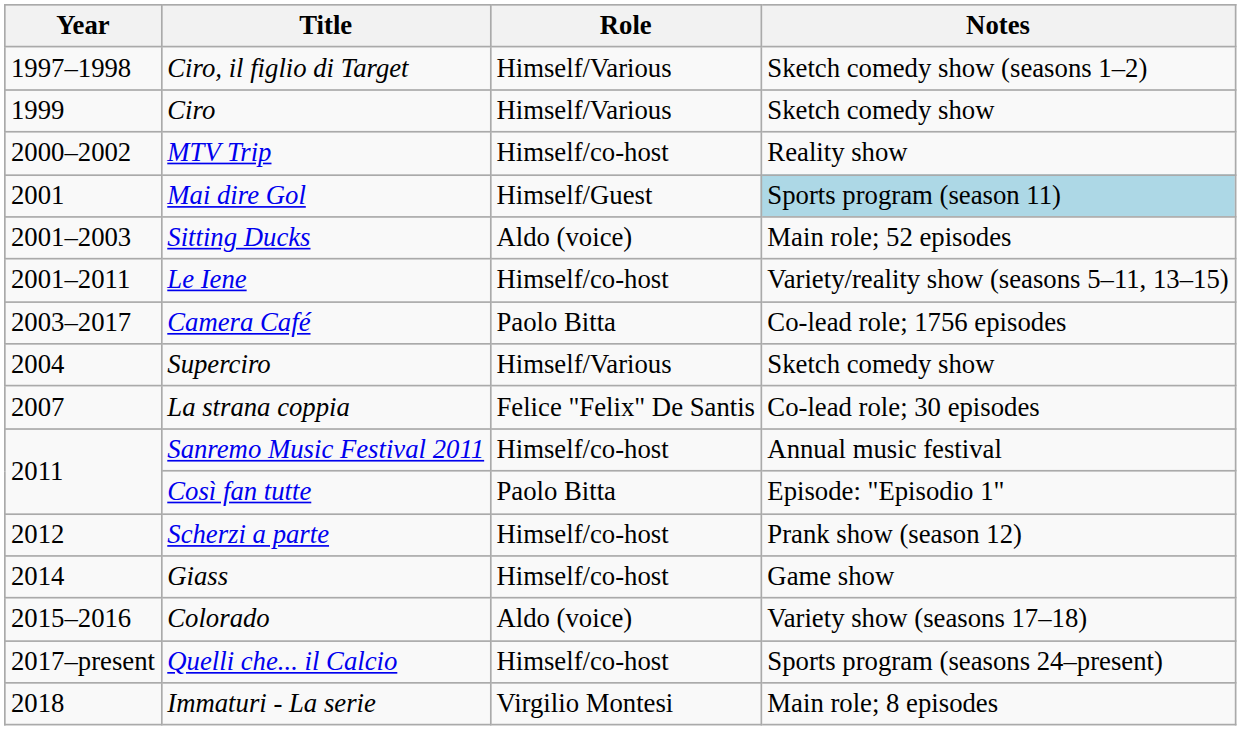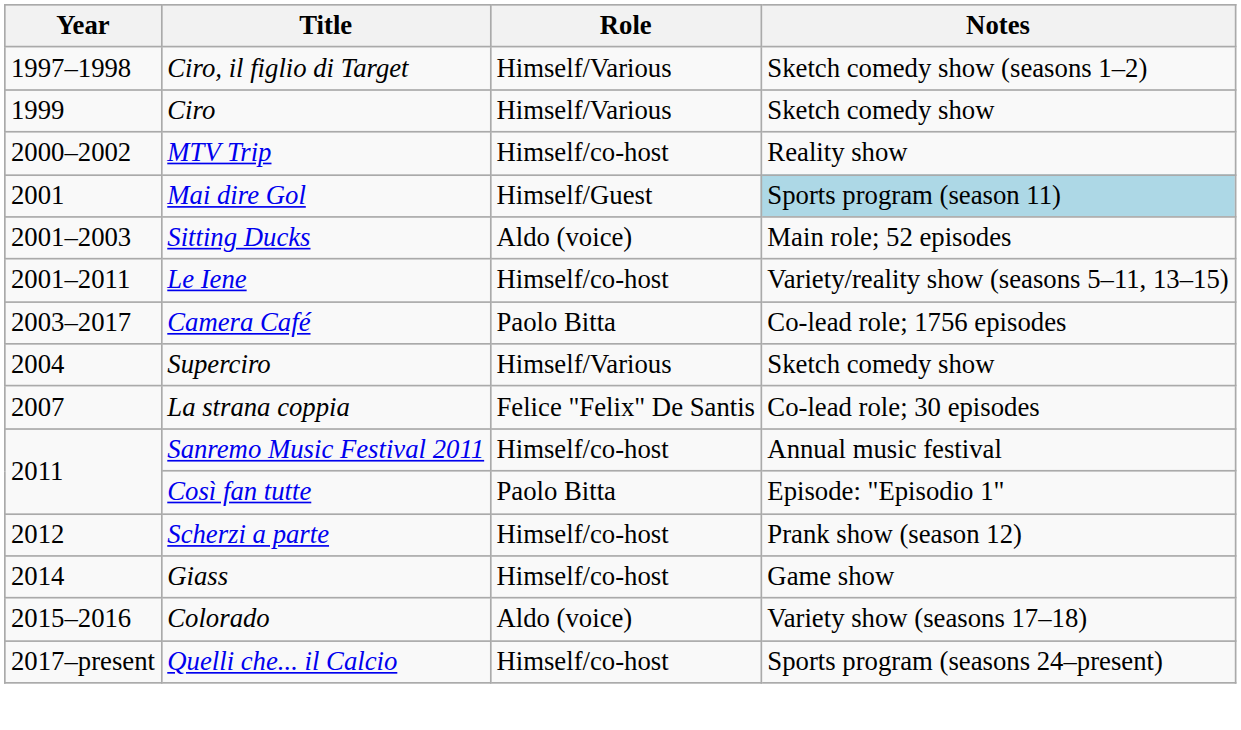 <table class="wikitable">
 <tr>
 <th>Year</th>
 <th>Title</th>
 <th>Role</th>
 <th>Notes</th>
 </tr>
 <tr>
 <td>1997–1998</td>
 <td><em>Ciro, il figlio di Target</em></td>
 <td>Himself/Various</td>
 <td>Sketch comedy show (seasons 1–2)</td>
 </tr>
 <tr>
 <td>1999</td>
 <td><em>Ciro</em></td>
 <td>Himself/Various</td>
 <td>Sketch comedy show</td>
 </tr>
 <tr>
 <td>2000–2002</td>
 <td><em><a href='#'>MTV Trip</a></em></td>
 <td>Himself/co-host</td>
 <td>Reality show</td>
 </tr>
 <tr>
 <td>2001</td>
 <td><em><a href='#'>Mai dire Gol</a></em></td>
 <td>Himself/Guest</td>
 <td style="background: lightblue;">Sports program (season 11)</td>
 </tr>
 <tr>
 <td>2001–2003</td>
 <td><em><a href='#'>Sitting Ducks</a></em></td>
 <td>Aldo (voice)</td>
 <td>Main role; 52 episodes</td>
 </tr>
 <tr>
 <td>2001–2011</td>
 <td><em><a href='#'>Le Iene</a></em></td>
 <td>Himself/co-host</td>
 <td>Variety/reality show (seasons 5–11, 13–15)</td>
 </tr>
 <tr>
 <td>2003–2017</td>
 <td><em><a href='#'>Camera Café</a></em></td>
 <td>Paolo Bitta</td>
 <td>Co-lead role; 1756 episodes</td>
 </tr>
 <tr>
 <td>2004</td>
 <td><em>Superciro</em></td>
 <td>Himself/Various</td>
 <td>Sketch comedy show</td>
 </tr>
 <tr>
 <td>2007</td>
 <td><em>La strana coppia</em></td>
 <td>Felice "Felix" De Santis</td>
 <td>Co-lead role; 30 episodes</td>
 </tr>
 <tr>
 <td rowspan="2">2011</td>
 <td><em><a href='#'>Sanremo Music Festival 2011</a></em></td>
 <td>Himself/co-host</td>
 <td>Annual music festival</td>
 </tr>
 <tr>
 <td><em><a href='#'>Così fan tutte</a></em></td>
 <td>Paolo Bitta</td>
 <td>Episode: "Episodio 1"</td>
 </tr>
 <tr>
 <td>2012</td>
 <td><em><a href='#'>Scherzi a parte</a></em></td>
 <td>Himself/co-host</td>
 <td>Prank show (season 12)</td>
 </tr>
 <tr>
 <td>2014</td>
 <td><em>Giass</em></td>
 <td>Himself/co-host</td>
 <td>Game show</td>
 </tr>
 <tr>
 <td>2015–2016</td>
 <td><em>Colorado</em></td>
 <td>Aldo (voice)</td>
 <td>Variety show (seasons 17–18)</td>
 </tr>
 <tr>
 <td>2017–present</td>
 <td><em><a href='#'>Quelli che... il Calcio</a></em></td>
 <td>Himself/co-host</td>
 <td>Sports program (seasons 24–present)</td>
 </tr>
-<tr>
-<td>2018</td>
-<td><em>Immaturi - La serie</em></td>
-<td>Virgilio Montesi</td>
-<td>Main role; 8 episodes</td>
-</tr>
 </table>
